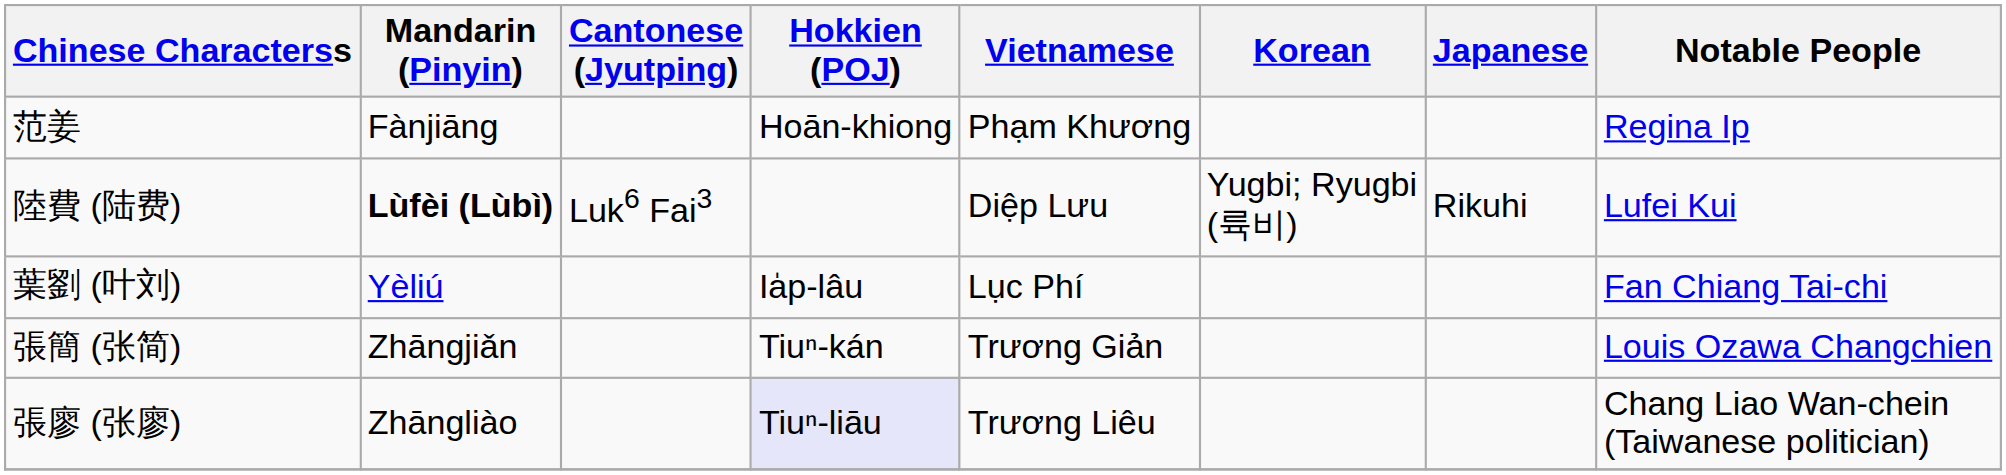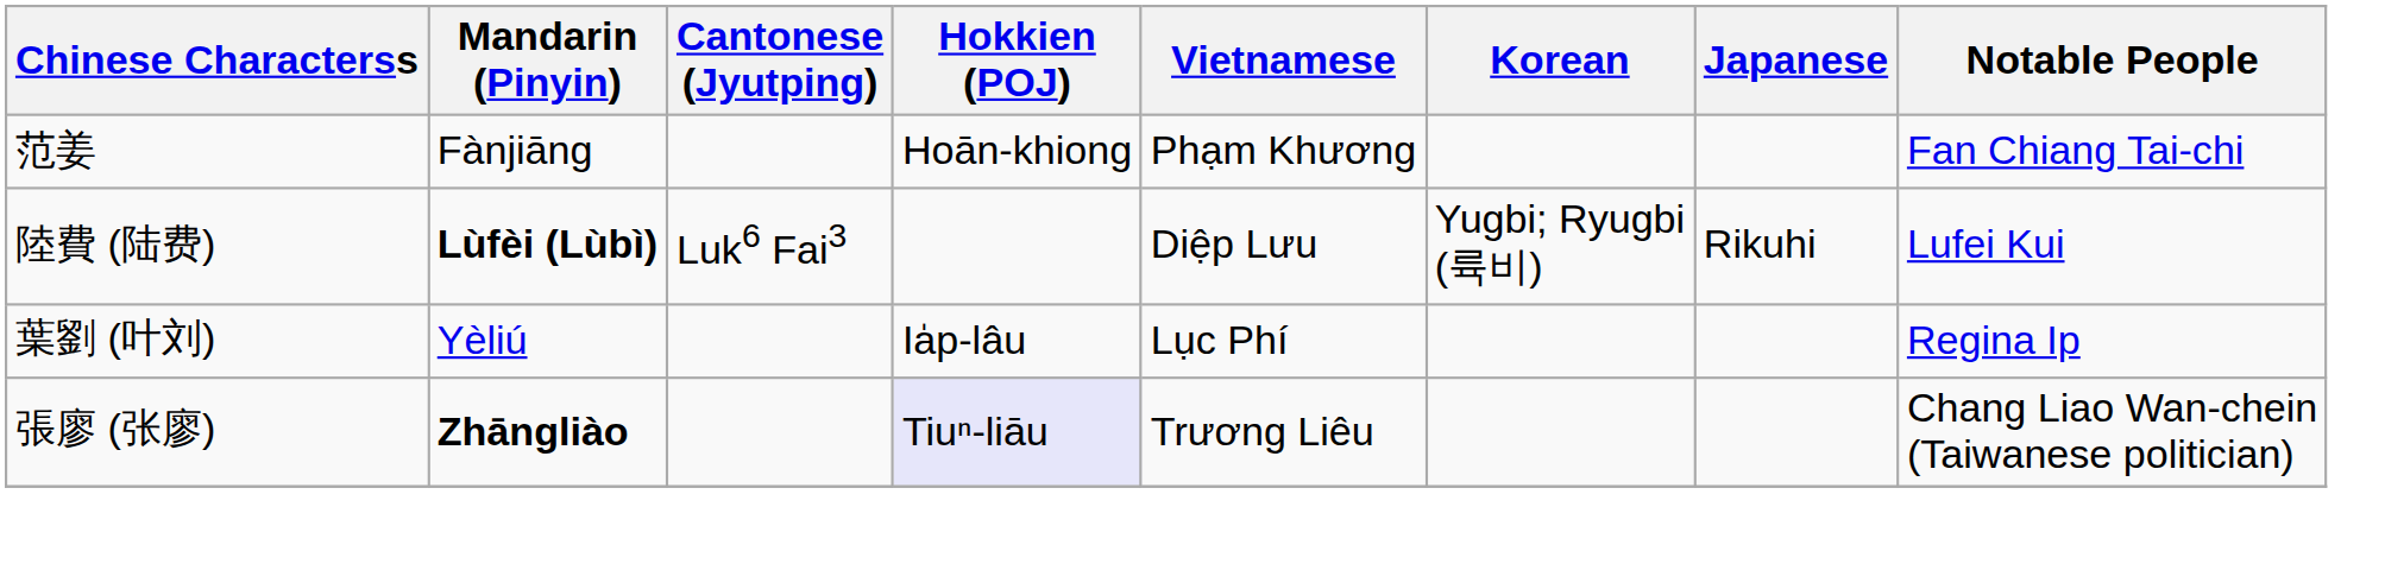 <table class="wikitable">
 <tr>
 <th><a href='#'>Chinese Characters</a>s</th>
 <th>Mandarin<br>(<a href='#'>Pinyin</a>)</th>
 <th><a href='#'>Cantonese</a><br>(<a href='#'>Jyutping</a>)</th>
 <th><a href='#'>Hokkien</a><br>(<a href='#'>POJ</a>)</th>
 <th><a href='#'>Vietnamese</a></th>
 <th><a href='#'>Korean</a></th>
 <th><a href='#'>Japanese</a></th>
 <th>Notable People</th>
 </tr>
 <tr>
 <td>范姜</td>
 <td>Fànjiāng</td>
 <td></td>
 <td>Hoān-khiong</td>
 <td>Phạm Khương</td>
 <td></td>
 <td></td>
-<td><a href='#'>Regina Ip</a></td>
+<td><a href='#'>Fan Chiang Tai-chi</a></td>
 </tr>
 <tr>
 <td>陸費 (陆费)</td>
 <td><strong>Lùfèi (Lùbì)</strong></td>
 <td>Luk<sup>6</sup> Fai<sup>3</sup></td>
 <td></td>
 <td>Diệp Lưu</td>
 <td>Yugbi; Ryugbi <br>(륙비)</td>
 <td>Rikuhi</td>
 <td><a href='#'>Lufei Kui</a></td>
 </tr>
 <tr>
 <td>葉劉 (叶刘)</td>
 <td><a href='#'>Yèliú</a></td>
 <td></td>
 <td>Ia̍p-lâu</td>
 <td>Lục Phí</td>
 <td></td>
 <td></td>
-<td><a href='#'>Fan Chiang Tai-chi</a></td>
-</tr>
-<tr>
-<td>張簡 (张简)</td>
-<td>Zhāngjiǎn</td>
-<td></td>
-<td>Tiuⁿ-kán</td>
-<td>Trương Giản</td>
-<td></td>
-<td></td>
-<td><a href='#'>Louis Ozawa Changchien</a></td>
+<td><a href='#'>Regina Ip</a></td>
 </tr>
 <tr>
 <td>張廖 (张廖)</td>
-<td>Zhāngliào</td>
+<td><strong>Zhāngliào</strong></td>
 <td></td>
 <td style="background: lavender;">Tiuⁿ-liāu</td>
 <td>Trương Liêu</td>
 <td></td>
 <td></td>
 <td>Chang Liao Wan-chein<br>(Taiwanese politician)</td>
 </tr>
 <tr>
 </tr>
 </table>
